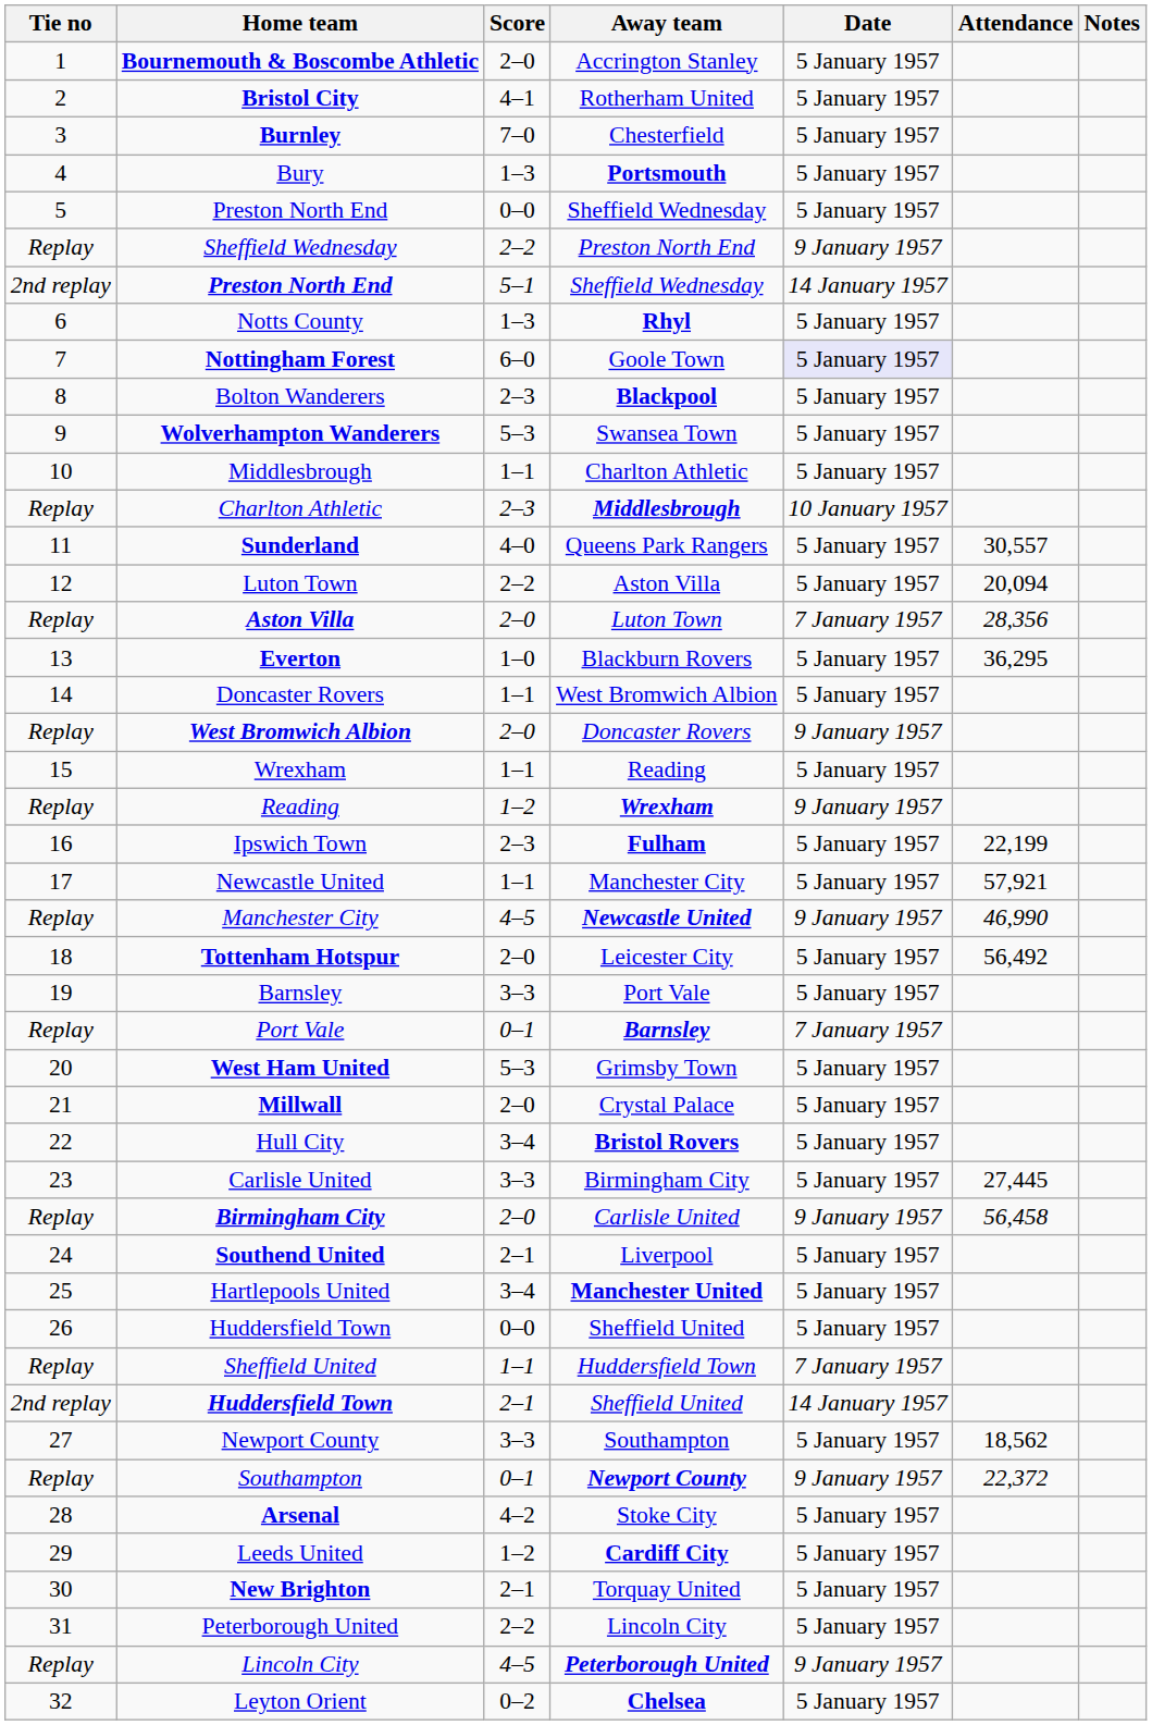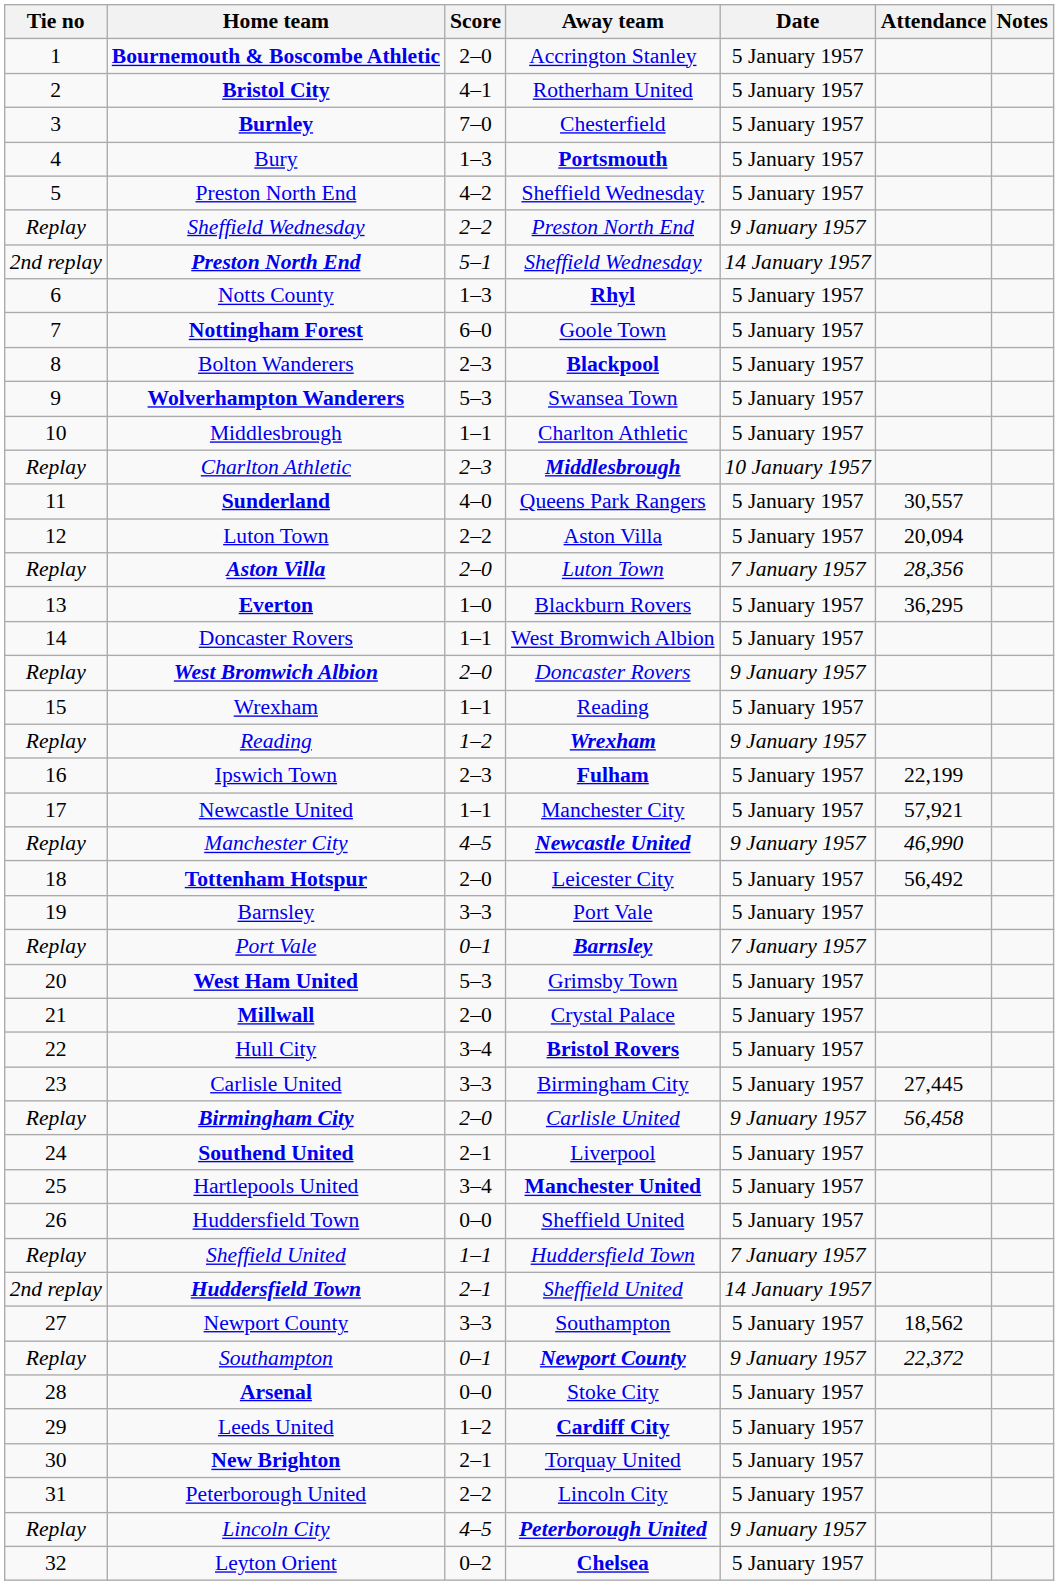 <table class="wikitable" style="text-align: center">
 <tr>
 <th>Tie no</th>
 <th>Home team</th>
 <th>Score</th>
 <th>Away team</th>
 <th>Date</th>
 <th>Attendance</th>
 <th>Notes</th>
 </tr>
 <tr>
 <td>1</td>
 <td><strong><a href='#'>Bournemouth & Boscombe Athletic</a></strong></td>
 <td>2–0</td>
 <td><a href='#'>Accrington Stanley</a></td>
 <td>5 January 1957</td>
 <td></td>
 <td></td>
 </tr>
 <tr>
 <td>2</td>
 <td><strong><a href='#'>Bristol City</a></strong></td>
 <td>4–1</td>
 <td><a href='#'>Rotherham United</a></td>
 <td>5 January 1957</td>
 <td></td>
 <td></td>
 </tr>
 <tr>
 <td>3</td>
 <td><strong><a href='#'>Burnley</a></strong></td>
 <td>7–0</td>
 <td><a href='#'>Chesterfield</a></td>
 <td>5 January 1957</td>
 <td></td>
 <td></td>
 </tr>
 <tr>
 <td>4</td>
 <td><a href='#'>Bury</a></td>
 <td>1–3</td>
 <td><strong><a href='#'>Portsmouth</a></strong></td>
 <td>5 January 1957</td>
 <td></td>
 <td></td>
 </tr>
 <tr>
 <td>5</td>
 <td><a href='#'>Preston North End</a></td>
-<td>0–0</td>
+<td>4–2</td>
 <td><a href='#'>Sheffield Wednesday</a></td>
 <td>5 January 1957</td>
 <td></td>
 <td></td>
 </tr>
 <tr>
 <td><em>Replay</em></td>
 <td><em><a href='#'>Sheffield Wednesday</a></em></td>
 <td><em>2–2</em></td>
 <td><em><a href='#'>Preston North End</a></em></td>
 <td><em>9 January 1957</em></td>
 <td><em> </em></td>
 <td></td>
 </tr>
 <tr>
 <td><em>2nd replay</em></td>
 <td><strong><em><a href='#'>Preston North End</a></em></strong></td>
 <td><em>5–1</em></td>
 <td><em><a href='#'>Sheffield Wednesday</a></em></td>
 <td><em>14 January 1957</em></td>
 <td><em> </em></td>
 <td></td>
 </tr>
 <tr>
 <td>6</td>
 <td><a href='#'>Notts County</a></td>
 <td>1–3</td>
 <td><strong><a href='#'>Rhyl</a></strong></td>
 <td>5 January 1957</td>
 <td></td>
 <td></td>
 </tr>
 <tr>
 <td>7</td>
 <td><strong><a href='#'>Nottingham Forest</a></strong></td>
 <td>6–0</td>
 <td><a href='#'>Goole Town</a></td>
-<td style="background: lavender;">5 January 1957</td>
+<td>5 January 1957</td>
 <td></td>
 <td></td>
 </tr>
 <tr>
 <td>8</td>
 <td><a href='#'>Bolton Wanderers</a></td>
 <td>2–3</td>
 <td><strong><a href='#'>Blackpool</a></strong></td>
 <td>5 January 1957</td>
 <td></td>
 <td></td>
 </tr>
 <tr>
 <td>9</td>
 <td><strong><a href='#'>Wolverhampton Wanderers</a></strong></td>
 <td>5–3</td>
 <td><a href='#'>Swansea Town</a></td>
 <td>5 January 1957</td>
 <td></td>
 <td></td>
 </tr>
 <tr>
 <td>10</td>
 <td><a href='#'>Middlesbrough</a></td>
 <td>1–1</td>
 <td><a href='#'>Charlton Athletic</a></td>
 <td>5 January 1957</td>
 <td></td>
 <td></td>
 </tr>
 <tr>
 <td><em>Replay</em></td>
 <td><em><a href='#'>Charlton Athletic</a></em></td>
 <td><em>2–3</em></td>
 <td><strong><em><a href='#'>Middlesbrough</a></em></strong></td>
 <td><em>10 January 1957</em></td>
 <td><em> </em></td>
 <td></td>
 </tr>
 <tr>
 <td>11</td>
 <td><strong><a href='#'>Sunderland</a></strong></td>
 <td>4–0</td>
 <td><a href='#'>Queens Park Rangers</a></td>
 <td>5 January 1957</td>
 <td>30,557</td>
 <td></td>
 </tr>
 <tr>
 <td>12</td>
 <td><a href='#'>Luton Town</a></td>
 <td>2–2</td>
 <td><a href='#'>Aston Villa</a></td>
 <td>5 January 1957</td>
 <td>20,094</td>
 <td></td>
 </tr>
 <tr>
 <td><em>Replay</em></td>
 <td><strong><em><a href='#'>Aston Villa</a></em></strong></td>
 <td><em>2–0</em></td>
 <td><em><a href='#'>Luton Town</a></em></td>
 <td><em>7 January 1957</em></td>
 <td><em>28,356 </em></td>
 <td></td>
 </tr>
 <tr>
 <td>13</td>
 <td><strong><a href='#'>Everton</a></strong></td>
 <td>1–0</td>
 <td><a href='#'>Blackburn Rovers</a></td>
 <td>5 January 1957</td>
 <td>36,295</td>
 <td></td>
 </tr>
 <tr>
 <td>14</td>
 <td><a href='#'>Doncaster Rovers</a></td>
 <td>1–1</td>
 <td><a href='#'>West Bromwich Albion</a></td>
 <td>5 January 1957</td>
 <td></td>
 <td></td>
 </tr>
 <tr>
 <td><em>Replay</em></td>
 <td><strong><em><a href='#'>West Bromwich Albion</a></em></strong></td>
 <td><em>2–0</em></td>
 <td><em><a href='#'>Doncaster Rovers</a></em></td>
 <td><em>9 January 1957</em></td>
 <td><em> </em></td>
 <td></td>
 </tr>
 <tr>
 <td>15</td>
 <td><a href='#'>Wrexham</a></td>
 <td>1–1</td>
 <td><a href='#'>Reading</a></td>
 <td>5 January 1957</td>
 <td></td>
 <td></td>
 </tr>
 <tr>
 <td><em>Replay</em></td>
 <td><em><a href='#'>Reading</a></em></td>
 <td><em>1–2</em></td>
 <td><strong><em><a href='#'>Wrexham</a></em></strong></td>
 <td><em>9 January 1957</em></td>
 <td><em> </em></td>
 <td></td>
 </tr>
 <tr>
 <td>16</td>
 <td><a href='#'>Ipswich Town</a></td>
 <td>2–3</td>
 <td><strong><a href='#'>Fulham</a></strong></td>
 <td>5 January 1957</td>
 <td>22,199</td>
 <td></td>
 </tr>
 <tr>
 <td>17</td>
 <td><a href='#'>Newcastle United</a></td>
 <td>1–1</td>
 <td><a href='#'>Manchester City</a></td>
 <td>5 January 1957</td>
 <td>57,921</td>
 <td></td>
 </tr>
 <tr>
 <td><em>Replay</em></td>
 <td><em><a href='#'>Manchester City</a></em></td>
 <td><em>4–5</em></td>
 <td><strong><em><a href='#'>Newcastle United</a></em></strong></td>
 <td><em>9 January 1957</em></td>
 <td><em>46,990 </em></td>
 <td></td>
 </tr>
 <tr>
 <td>18</td>
 <td><strong><a href='#'>Tottenham Hotspur</a></strong></td>
 <td>2–0</td>
 <td><a href='#'>Leicester City</a></td>
 <td>5 January 1957</td>
 <td>56,492</td>
 <td></td>
 </tr>
 <tr>
 <td>19</td>
 <td><a href='#'>Barnsley</a></td>
 <td>3–3</td>
 <td><a href='#'>Port Vale</a></td>
 <td>5 January 1957</td>
 <td></td>
 <td></td>
 </tr>
 <tr>
 <td><em>Replay</em></td>
 <td><em><a href='#'>Port Vale</a></em></td>
 <td><em>0–1</em></td>
 <td><strong><em><a href='#'>Barnsley</a></em></strong></td>
 <td><em>7 January 1957</em></td>
 <td><em> </em></td>
 <td></td>
 </tr>
 <tr>
 <td>20</td>
 <td><strong><a href='#'>West Ham United</a></strong></td>
 <td>5–3</td>
 <td><a href='#'>Grimsby Town</a></td>
 <td>5 January 1957</td>
 <td></td>
 <td></td>
 </tr>
 <tr>
 <td>21</td>
 <td><strong><a href='#'>Millwall</a></strong></td>
 <td>2–0</td>
 <td><a href='#'>Crystal Palace</a></td>
 <td>5 January 1957</td>
 <td></td>
 <td></td>
 </tr>
 <tr>
 <td>22</td>
 <td><a href='#'>Hull City</a></td>
 <td>3–4</td>
 <td><strong><a href='#'>Bristol Rovers</a></strong></td>
 <td>5 January 1957</td>
 <td></td>
 <td></td>
 </tr>
 <tr>
 <td>23</td>
 <td><a href='#'>Carlisle United</a></td>
 <td>3–3</td>
 <td><a href='#'>Birmingham City</a></td>
 <td>5 January 1957</td>
 <td>27,445</td>
 <td></td>
 </tr>
 <tr>
 <td><em>Replay</em></td>
 <td><strong><em><a href='#'>Birmingham City</a></em></strong></td>
 <td><em>2–0</em></td>
 <td><em><a href='#'>Carlisle United</a></em></td>
 <td><em>9 January 1957</em></td>
 <td><em>56,458</em></td>
 <td></td>
 </tr>
 <tr>
 <td>24</td>
 <td><strong><a href='#'>Southend United</a></strong></td>
 <td>2–1</td>
 <td><a href='#'>Liverpool</a></td>
 <td>5 January 1957</td>
 <td></td>
 <td></td>
 </tr>
 <tr>
 <td>25</td>
 <td><a href='#'>Hartlepools United</a></td>
 <td>3–4</td>
 <td><strong><a href='#'>Manchester United</a></strong></td>
 <td>5 January 1957</td>
 <td></td>
 <td></td>
 </tr>
 <tr>
 <td>26</td>
 <td><a href='#'>Huddersfield Town</a></td>
 <td>0–0</td>
 <td><a href='#'>Sheffield United</a></td>
 <td>5 January 1957</td>
 <td></td>
 <td></td>
 </tr>
 <tr>
 <td><em>Replay</em></td>
 <td><em><a href='#'>Sheffield United</a></em></td>
 <td><em>1–1</em></td>
 <td><em><a href='#'>Huddersfield Town</a></em></td>
 <td><em>7 January 1957</em></td>
 <td><em> </em></td>
 <td></td>
 </tr>
 <tr>
 <td><em>2nd replay</em></td>
 <td><strong><em><a href='#'>Huddersfield Town</a></em></strong></td>
 <td><em>2–1</em></td>
 <td><em><a href='#'>Sheffield United</a></em></td>
 <td><em>14 January 1957</em></td>
 <td><em> </em></td>
 <td></td>
 </tr>
 <tr>
 <td>27</td>
 <td><a href='#'>Newport County</a></td>
 <td>3–3</td>
 <td><a href='#'>Southampton</a></td>
 <td>5 January 1957</td>
 <td>18,562</td>
 <td></td>
 </tr>
 <tr>
 <td><em>Replay</em></td>
 <td><em><a href='#'>Southampton</a></em></td>
 <td><em>0–1</em></td>
 <td><strong><em><a href='#'>Newport County</a></em></strong></td>
 <td><em>9 January 1957</em></td>
 <td><em>22,372</em></td>
 <td></td>
 </tr>
 <tr>
 <td>28</td>
 <td><strong><a href='#'>Arsenal</a></strong></td>
-<td>4–2</td>
+<td>0–0</td>
 <td><a href='#'>Stoke City</a></td>
 <td>5 January 1957</td>
 <td></td>
 <td></td>
 </tr>
 <tr>
 <td>29</td>
 <td><a href='#'>Leeds United</a></td>
 <td>1–2</td>
 <td><strong><a href='#'>Cardiff City</a></strong></td>
 <td>5 January 1957</td>
 <td></td>
 <td></td>
 </tr>
 <tr>
 <td>30</td>
 <td><strong><a href='#'>New Brighton</a></strong></td>
 <td>2–1</td>
 <td><a href='#'>Torquay United</a></td>
 <td>5 January 1957</td>
 <td></td>
 <td></td>
 </tr>
 <tr>
 <td>31</td>
 <td><a href='#'>Peterborough United</a></td>
 <td>2–2</td>
 <td><a href='#'>Lincoln City</a></td>
 <td>5 January 1957</td>
 <td></td>
 <td></td>
 </tr>
 <tr>
 <td><em>Replay</em></td>
 <td><em><a href='#'>Lincoln City</a></em></td>
 <td><em>4–5</em></td>
 <td><strong><em><a href='#'>Peterborough United</a></em></strong></td>
 <td><em>9 January 1957</em></td>
 <td><em> </em></td>
 <td></td>
 </tr>
 <tr>
 <td>32</td>
 <td><a href='#'>Leyton Orient</a></td>
 <td>0–2</td>
 <td><strong><a href='#'>Chelsea</a></strong></td>
 <td>5 January 1957</td>
 <td></td>
 <td></td>
 </tr>
 </table>
